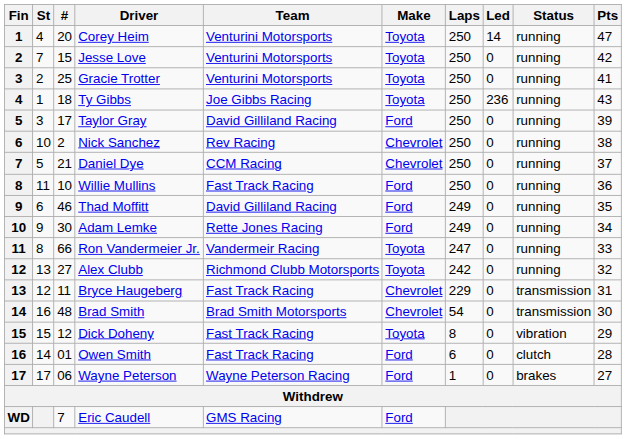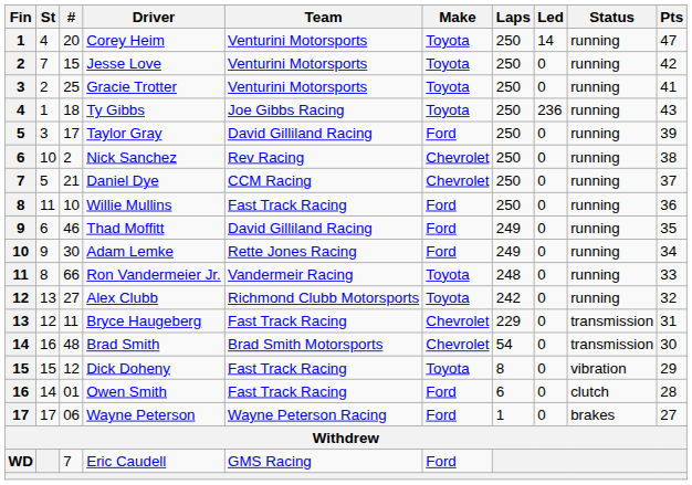 <table class="wikitable" style="font-size:95%">
 <tr>
 <th>Fin</th>
 <th>St</th>
 <th>#</th>
 <th>Driver</th>
 <th>Team</th>
 <th>Make</th>
 <th>Laps</th>
 <th>Led</th>
 <th>Status</th>
 <th>Pts</th>
 </tr>
 <tr>
 <th>1</th>
 <td>4</td>
 <td>20</td>
 <td><a href='#'>Corey Heim</a></td>
 <td><a href='#'>Venturini Motorsports</a></td>
 <td><a href='#'>Toyota</a></td>
 <td>250</td>
 <td>14</td>
 <td>running</td>
 <td>47</td>
 </tr>
 <tr>
 <th>2</th>
 <td>7</td>
 <td>15</td>
 <td><a href='#'>Jesse Love</a></td>
 <td><a href='#'>Venturini Motorsports</a></td>
 <td><a href='#'>Toyota</a></td>
 <td>250</td>
 <td>0</td>
 <td>running</td>
 <td>42</td>
 </tr>
 <tr>
 <th>3</th>
 <td>2</td>
 <td>25</td>
 <td><a href='#'>Gracie Trotter</a></td>
 <td><a href='#'>Venturini Motorsports</a></td>
 <td><a href='#'>Toyota</a></td>
 <td>250</td>
 <td>0</td>
 <td>running</td>
 <td>41</td>
 </tr>
 <tr>
 <th>4</th>
 <td>1</td>
 <td>18</td>
 <td><a href='#'>Ty Gibbs</a></td>
 <td><a href='#'>Joe Gibbs Racing</a></td>
 <td><a href='#'>Toyota</a></td>
 <td>250</td>
 <td>236</td>
 <td>running</td>
 <td>43</td>
 </tr>
 <tr>
 <th>5</th>
 <td>3</td>
 <td>17</td>
 <td><a href='#'>Taylor Gray</a></td>
 <td><a href='#'>David Gilliland Racing</a></td>
 <td><a href='#'>Ford</a></td>
 <td>250</td>
 <td>0</td>
 <td>running</td>
 <td>39</td>
 </tr>
 <tr>
 <th>6</th>
 <td>10</td>
 <td>2</td>
 <td><a href='#'>Nick Sanchez</a></td>
 <td><a href='#'>Rev Racing</a></td>
 <td><a href='#'>Chevrolet</a></td>
 <td>250</td>
 <td>0</td>
 <td>running</td>
 <td>38</td>
 </tr>
 <tr>
 <th>7</th>
 <td>5</td>
 <td>21</td>
 <td><a href='#'>Daniel Dye</a></td>
 <td><a href='#'>CCM Racing</a></td>
 <td><a href='#'>Chevrolet</a></td>
 <td>250</td>
 <td>0</td>
 <td>running</td>
 <td>37</td>
 </tr>
 <tr>
 <th>8</th>
 <td>11</td>
 <td>10</td>
 <td><a href='#'>Willie Mullins</a></td>
 <td><a href='#'>Fast Track Racing</a></td>
 <td><a href='#'>Ford</a></td>
 <td>250</td>
 <td>0</td>
 <td>running</td>
 <td>36</td>
 </tr>
 <tr>
 <th>9</th>
 <td>6</td>
 <td>46</td>
 <td><a href='#'>Thad Moffitt</a></td>
 <td><a href='#'>David Gilliland Racing</a></td>
 <td><a href='#'>Ford</a></td>
 <td>249</td>
 <td>0</td>
 <td>running</td>
 <td>35</td>
 </tr>
 <tr>
 <th>10</th>
 <td>9</td>
 <td>30</td>
 <td><a href='#'>Adam Lemke</a></td>
 <td><a href='#'>Rette Jones Racing</a></td>
 <td><a href='#'>Ford</a></td>
 <td>249</td>
 <td>0</td>
 <td>running</td>
 <td>34</td>
 </tr>
 <tr>
 <th>11</th>
 <td>8</td>
 <td>66</td>
 <td><a href='#'>Ron Vandermeier Jr.</a></td>
 <td><a href='#'>Vandermeir Racing</a></td>
 <td><a href='#'>Toyota</a></td>
-<td>247</td>
+<td>248</td>
 <td>0</td>
 <td>running</td>
 <td>33</td>
 </tr>
 <tr>
 <th>12</th>
 <td>13</td>
 <td>27</td>
 <td><a href='#'>Alex Clubb</a></td>
 <td><a href='#'>Richmond Clubb Motorsports</a></td>
 <td><a href='#'>Toyota</a></td>
 <td>242</td>
 <td>0</td>
 <td>running</td>
 <td>32</td>
 </tr>
 <tr>
 <th>13</th>
 <td>12</td>
 <td>11</td>
 <td><a href='#'>Bryce Haugeberg</a></td>
 <td><a href='#'>Fast Track Racing</a></td>
 <td><a href='#'>Chevrolet</a></td>
 <td>229</td>
 <td>0</td>
 <td>transmission</td>
 <td>31</td>
 </tr>
 <tr>
 <th>14</th>
 <td>16</td>
 <td>48</td>
 <td><a href='#'>Brad Smith</a></td>
 <td><a href='#'>Brad Smith Motorsports</a></td>
 <td><a href='#'>Chevrolet</a></td>
 <td>54</td>
 <td>0</td>
 <td>transmission</td>
 <td>30</td>
 </tr>
 <tr>
 <th>15</th>
 <td>15</td>
 <td>12</td>
 <td><a href='#'>Dick Doheny</a></td>
 <td><a href='#'>Fast Track Racing</a></td>
 <td><a href='#'>Toyota</a></td>
 <td>8</td>
 <td>0</td>
 <td>vibration</td>
 <td>29</td>
 </tr>
 <tr>
 <th>16</th>
 <td>14</td>
 <td>01</td>
 <td><a href='#'>Owen Smith</a></td>
 <td><a href='#'>Fast Track Racing</a></td>
 <td><a href='#'>Ford</a></td>
 <td>6</td>
 <td>0</td>
 <td>clutch</td>
 <td>28</td>
 </tr>
 <tr>
 <th>17</th>
 <td>17</td>
 <td>06</td>
 <td><a href='#'>Wayne Peterson</a></td>
 <td><a href='#'>Wayne Peterson Racing</a></td>
 <td><a href='#'>Ford</a></td>
 <td>1</td>
 <td>0</td>
 <td>brakes</td>
 <td>27</td>
 </tr>
 <tr>
 <th colspan="10">Withdrew</th>
 </tr>
 <tr>
 <th>WD</th>
 <th></th>
 <td>7</td>
 <td><a href='#'>Eric Caudell</a></td>
 <td><a href='#'>GMS Racing</a></td>
 <td><a href='#'>Ford</a></td>
 <th colspan="4"></th>
 </tr>
 <tr>
 <th colspan="10"></th>
 </tr>
 </table>
